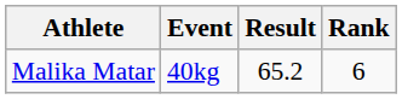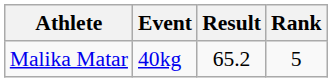 <table class=wikitable style="font-size:90%">
 <tr>
 <th>Athlete</th>
 <th>Event</th>
 <th>Result</th>
 <th>Rank</th>
 </tr>
 <tr>
 <td><a href='#'>Malika Matar</a></td>
 <td><a href='#'>40kg</a></td>
 <td style="text-align:center;">65.2</td>
-<td style="text-align:center;">6</td>
+<td style="text-align:center;">5</td>
 </tr>
 </table>
